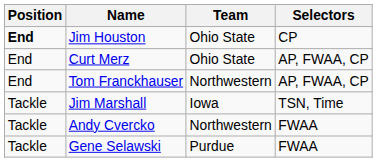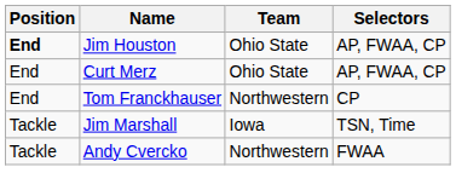 <table class="wikitable" style="font-size: 90%">
 <tr>
 <th>Position</th>
 <th>Name</th>
 <th>Team</th>
 <th>Selectors</th>
 </tr>
 <tr>
 <td><strong>End</strong></td>
 <td><a href='#'>Jim Houston</a></td>
 <td>Ohio State</td>
-<td>CP</td>
+<td>AP, FWAA, CP</td>
 </tr>
 <tr>
 <td>End</td>
 <td><a href='#'>Curt Merz</a></td>
 <td>Ohio State</td>
 <td>AP, FWAA, CP</td>
 </tr>
 <tr>
 <td>End</td>
 <td><a href='#'>Tom Franckhauser</a></td>
 <td>Northwestern</td>
-<td>AP, FWAA, CP</td>
+<td>CP</td>
 </tr>
 <tr>
 <td>Tackle</td>
 <td><a href='#'>Jim Marshall</a></td>
 <td>Iowa</td>
 <td>TSN, Time</td>
 </tr>
 <tr>
 <td>Tackle</td>
 <td><a href='#'>Andy Cvercko</a></td>
 <td>Northwestern</td>
 <td>FWAA</td>
 </tr>
-<tr>
-<td>Tackle</td>
-<td><a href='#'>Gene Selawski</a></td>
-<td>Purdue</td>
-<td>FWAA</td>
-</tr>
 </table>
